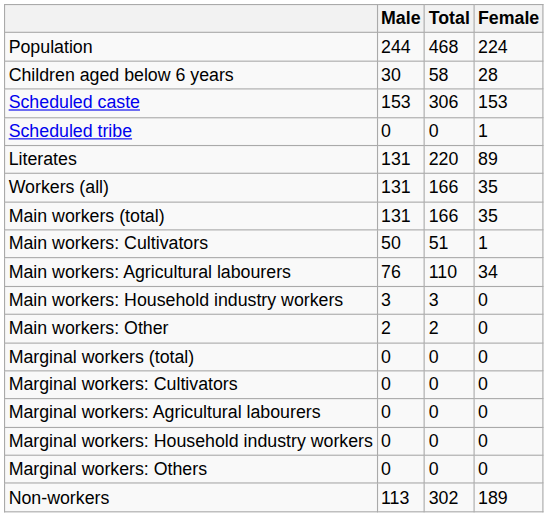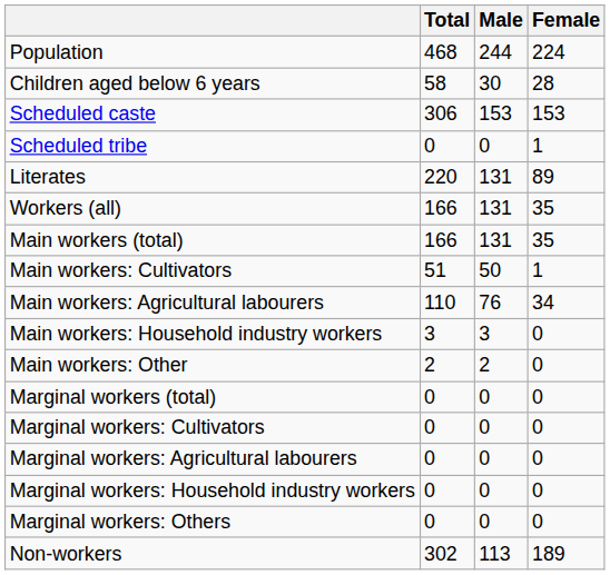 <table class="wikitable sortable">
 <tr>
 <th></th>
+<th>Total</th>
 <th>Male</th>
-<th>Total</th>
 <th>Female</th>
 </tr>
 <tr>
 <td>Population</td>
+<td>468</td>
 <td>244</td>
-<td>468</td>
 <td>224</td>
 </tr>
 <tr>
 <td>Children aged below 6 years</td>
+<td>58</td>
 <td>30</td>
-<td>58</td>
 <td>28</td>
 </tr>
 <tr>
 <td><a href='#'>Scheduled caste</a></td>
+<td>306</td>
 <td>153</td>
-<td>306</td>
 <td>153</td>
 </tr>
 <tr>
 <td><a href='#'>Scheduled tribe</a></td>
 <td>0</td>
 <td>0</td>
 <td>1</td>
 </tr>
 <tr>
 <td>Literates</td>
+<td>220</td>
 <td>131</td>
-<td>220</td>
 <td>89</td>
 </tr>
 <tr>
 <td>Workers (all)</td>
+<td>166</td>
 <td>131</td>
-<td>166</td>
 <td>35</td>
 </tr>
 <tr>
 <td>Main workers (total)</td>
+<td>166</td>
 <td>131</td>
-<td>166</td>
 <td>35</td>
 </tr>
 <tr>
 <td>Main workers: Cultivators</td>
+<td>51</td>
 <td>50</td>
-<td>51</td>
 <td>1</td>
 </tr>
 <tr>
 <td>Main workers: Agricultural labourers</td>
+<td>110</td>
 <td>76</td>
-<td>110</td>
 <td>34</td>
 </tr>
 <tr>
 <td>Main workers: Household industry workers</td>
 <td>3</td>
 <td>3</td>
 <td>0</td>
 </tr>
 <tr>
 <td>Main workers: Other</td>
 <td>2</td>
 <td>2</td>
 <td>0</td>
 </tr>
 <tr>
 <td>Marginal workers (total)</td>
 <td>0</td>
 <td>0</td>
 <td>0</td>
 </tr>
 <tr>
 <td>Marginal workers: Cultivators</td>
 <td>0</td>
 <td>0</td>
 <td>0</td>
 </tr>
 <tr>
 <td>Marginal workers: Agricultural labourers</td>
 <td>0</td>
 <td>0</td>
 <td>0</td>
 </tr>
 <tr>
 <td>Marginal workers: Household industry workers</td>
 <td>0</td>
 <td>0</td>
 <td>0</td>
 </tr>
 <tr>
 <td>Marginal workers: Others</td>
 <td>0</td>
 <td>0</td>
 <td>0</td>
 </tr>
 <tr>
 <td>Non-workers</td>
+<td>302</td>
 <td>113</td>
-<td>302</td>
 <td>189</td>
 </tr>
 </table>
